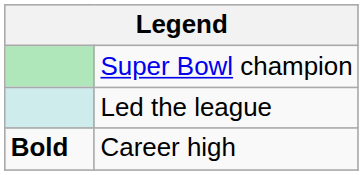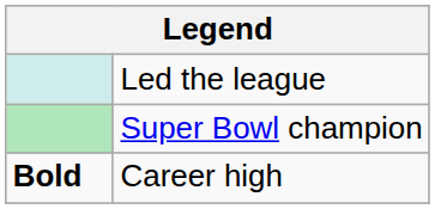 <table class="wikitable mw-collapsible">
 <tr>
 <th colspan="2">Legend</th>
+</tr>
+<tr>
+<td style="background:#cfecec; width:3em;"></td>
+<td>Led the league</td>
 </tr>
 <tr>
 <td style="background:#afe6ba; width:3em;"></td>
 <td><a href='#'>Super Bowl</a> champion</td>
 </tr>
 <tr>
-<td style="background:#cfecec; width:3em;"></td>
-<td>Led the league</td>
-</tr>
-<tr>
 <td><strong>Bold</strong></td>
 <td>Career high</td>
 </tr>
 </table>
